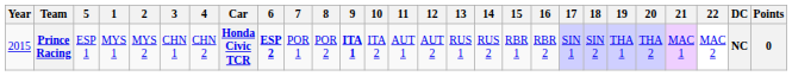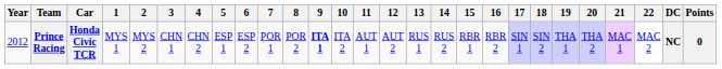 <table class="wikitable" style="text-align:center; font-size:85%">
 <tr>
 <th>Year</th>
 <th>Team</th>
-<th>5</th>
+<th>Car</th>
 <th>1</th>
 <th>2</th>
 <th>3</th>
 <th>4</th>
-<th>Car</th>
+<th>5</th>
 <th>6</th>
 <th>7</th>
 <th>8</th>
 <th>9</th>
 <th>10</th>
 <th>11</th>
 <th>12</th>
 <th>13</th>
 <th>14</th>
 <th>15</th>
 <th>16</th>
 <th>17</th>
 <th>18</th>
 <th>19</th>
 <th>20</th>
 <th>21</th>
 <th>22</th>
 <th>DC</th>
 <th>Points</th>
 </tr>
 <tr>
-<td><a href='#'>2015</a></td>
+<td><a href='#'>2012</a></td>
 <th><a href='#'>Prince Racing</a></th>
-<td style="background:#;"><a href='#'>ESP<br>1</a></td>
+<th><a href='#'>Honda Civic TCR</a></th>
 <td style="background:#;"><a href='#'>MYS<br>1</a></td>
 <td style="background:#;"><a href='#'>MYS<br>2</a></td>
 <td style="background:#;"><a href='#'>CHN<br>1</a></td>
 <td style="background:#;"><a href='#'>CHN<br>2</a></td>
-<th><a href='#'>Honda Civic TCR</a></th>
-<td style="background:#;"><strong><a href='#'>ESP<br>2</a></strong></td>
+<td style="background:#;"><a href='#'>ESP<br>1</a></td>
+<td style="background:#;"><a href='#'>ESP<br>2</a></td>
 <td style="background:#;"><a href='#'>POR<br>1</a></td>
 <td style="background:#;"><a href='#'>POR<br>2</a></td>
 <td style="background:#;"><strong><a href='#'>ITA<br>1</a></strong></td>
 <td style="background:#;"><a href='#'>ITA<br>2</a></td>
 <td style="background:#;"><a href='#'>AUT<br>1</a></td>
 <td style="background:#;"><a href='#'>AUT<br>2</a></td>
 <td style="background:#;"><a href='#'>RUS<br>1</a></td>
 <td style="background:#;"><a href='#'>RUS<br>2</a></td>
 <td style="background:#;"><a href='#'>RBR<br>1</a></td>
 <td style="background:#;"><a href='#'>RBR<br>2</a></td>
 <td style="background:#CFCFFF;"><a href='#'>SIN<br>1</a><br></td>
 <td style="background:#CFCFFF;"><a href='#'>SIN<br>2</a><br></td>
 <td style="background:#CFCFFF;"><a href='#'>THA<br>1</a><br></td>
 <td style="background:#CFCFFF;"><a href='#'>THA<br>2</a><br></td>
 <td style="background:#EFCFFF;"><a href='#'>MAC<br>1</a><br></td>
 <td style="background:#FFFFFF;"><a href='#'>MAC<br>2</a><br></td>
 <th>NC</th>
 <th>0</th>
 </tr>
 </table>
